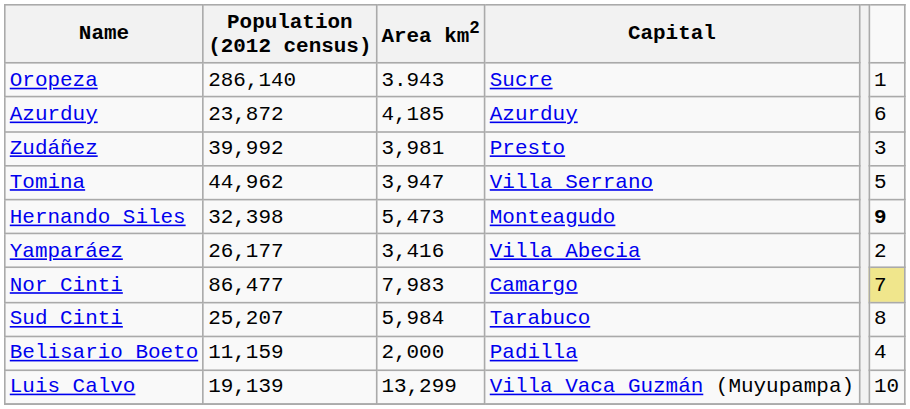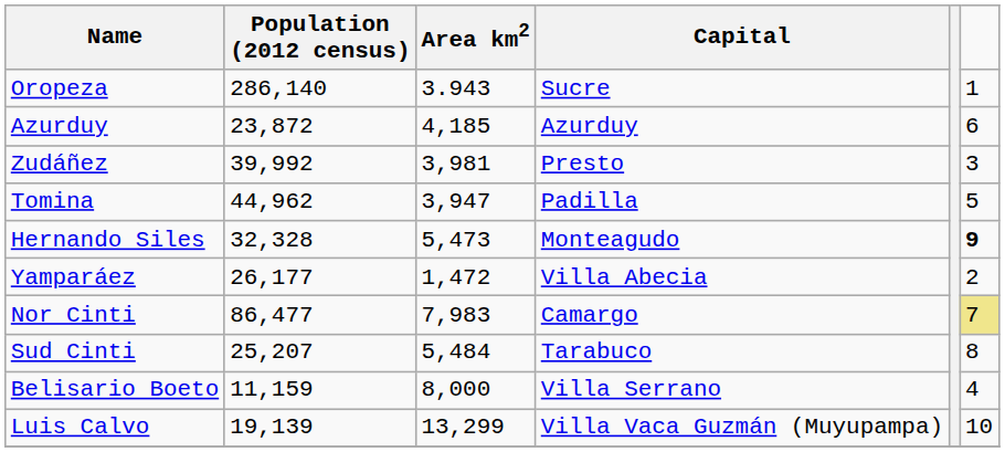 <table class="sortable wikitable">
 <tr>
 <th>Name</th>
 <th>Population <br> (2012 census)</th>
 <th>Area km<sup>2</sup></th>
 <th>Capital</th>
 <th rowspan=11 class="unsortable"></th>
 </tr>
 <tr>
 <td><a href='#'>Oropeza</a></td>
 <td>286,140</td>
 <td>3.943</td>
 <td><a href='#'>Sucre</a></td>
 <td>1</td>
 </tr>
 <tr>
 <td><a href='#'>Azurduy</a></td>
 <td>23,872</td>
 <td>4,185</td>
 <td><a href='#'>Azurduy</a></td>
 <td>6</td>
 </tr>
 <tr>
 <td><a href='#'>Zudáñez</a></td>
 <td>39,992</td>
 <td>3,981</td>
 <td><a href='#'>Presto</a></td>
 <td>3</td>
 </tr>
 <tr>
 <td><a href='#'>Tomina</a></td>
 <td>44,962</td>
 <td>3,947</td>
-<td><a href='#'>Villa Serrano</a></td>
+<td><a href='#'>Padilla</a></td>
 <td>5</td>
 </tr>
 <tr>
 <td><a href='#'>Hernando Siles</a></td>
-<td>32,398</td>
+<td>32,328</td>
 <td>5,473</td>
 <td><a href='#'>Monteagudo</a></td>
 <td><strong>9</strong></td>
 </tr>
 <tr>
 <td><a href='#'>Yamparáez</a></td>
 <td>26,177</td>
-<td>3,416</td>
+<td>1,472</td>
 <td><a href='#'>Villa Abecia</a></td>
 <td>2</td>
 </tr>
 <tr>
 <td><a href='#'>Nor Cinti</a></td>
 <td>86,477</td>
 <td>7,983</td>
 <td><a href='#'>Camargo</a></td>
 <td style="background: khaki;">7</td>
 </tr>
 <tr>
 <td><a href='#'>Sud Cinti</a></td>
 <td>25,207</td>
-<td>5,984</td>
+<td>5,484</td>
 <td><a href='#'>Tarabuco</a></td>
 <td>8</td>
 </tr>
 <tr>
 <td><a href='#'>Belisario Boeto</a></td>
 <td>11,159</td>
-<td>2,000</td>
-<td><a href='#'>Padilla</a></td>
+<td>8,000</td>
+<td><a href='#'>Villa Serrano</a></td>
 <td>4</td>
 </tr>
 <tr>
 <td><a href='#'>Luis Calvo</a></td>
 <td>19,139</td>
 <td>13,299</td>
 <td><a href='#'>Villa Vaca Guzmán</a> (Muyupampa)</td>
 <td>10</td>
 </tr>
 <tr>
 </tr>
 </table>
